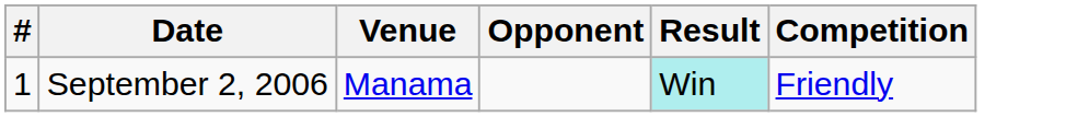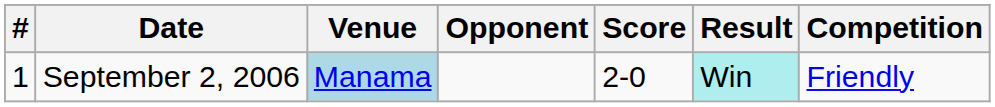 <table class="wikitable">
 <tr>
 <th>#</th>
 <th>Date</th>
 <th>Venue</th>
 <th>Opponent</th>
+<th>Score</th>
 <th>Result</th>
 <th>Competition</th>
 </tr>
 <tr>
 <td>1</td>
 <td>September 2, 2006</td>
-<td><a href='#'>Manama</a></td>
+<td style="background: lightblue;"><a href='#'>Manama</a></td>
 <td></td>
+<td>2-0</td>
 <td style="background: paleturquoise;">Win</td>
 <td><a href='#'>Friendly</a></td>
 </tr>
 </table>
